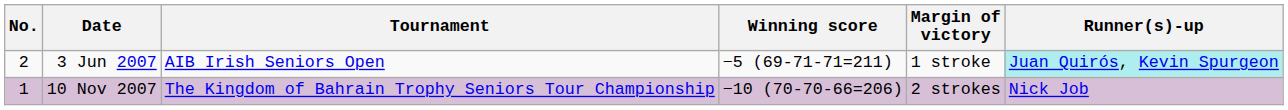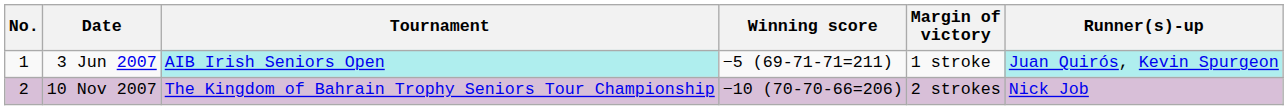 <table class="wikitable" style="font-size:95%;">
 <tr>
 <th>No.</th>
 <th>Date</th>
 <th>Tournament</th>
 <th>Winning score</th>
 <th>Margin of<br>victory</th>
 <th>Runner(s)-up</th>
 </tr>
 <tr>
-<td align=center>2</td>
+<td align=center>1</td>
 <td align=right>3 Jun <a href='#'>2007</a></td>
-<td><a href='#'>AIB Irish Seniors Open</a></td>
+<td style="background: paleturquoise;"><a href='#'>AIB Irish Seniors Open</a></td>
 <td>−5 (69-71-71=211)</td>
 <td>1 stroke</td>
 <td style="background: paleturquoise;"> <a href='#'>Juan Quirós</a>,  <a href='#'>Kevin Spurgeon</a></td>
 </tr>
 <tr style="background:thistle;">
-<td align=center>1</td>
+<td align=center>2</td>
 <td align=right>10 Nov 2007</td>
 <td><a href='#'>The Kingdom of Bahrain Trophy Seniors Tour Championship</a></td>
 <td>−10 (70-70-66=206)</td>
 <td>2 strokes</td>
 <td> <a href='#'>Nick Job</a></td>
 </tr>
 </table>
